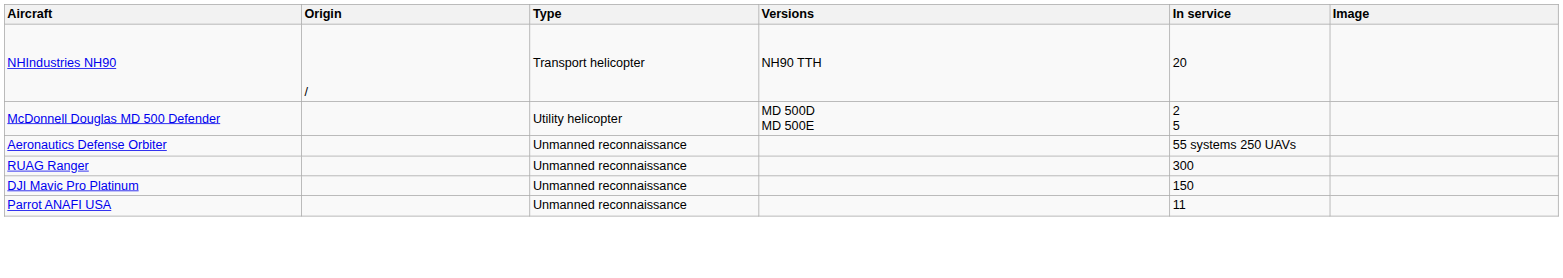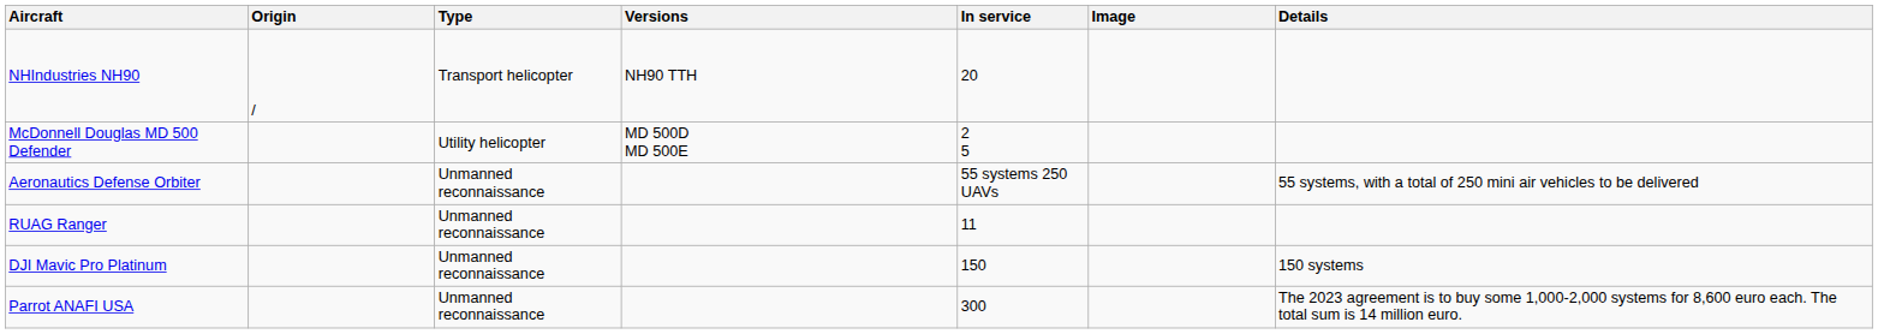 <table class="wikitable">
 <tr>
 <th style="text-align: left; width:13%;">Aircraft</th>
 <th style="text-align: left; width:10%;">Origin</th>
 <th style="text-align: left; width:10%;">Type</th>
 <th style="text-align: left; width:18%;">Versions</th>
 <th style="text-align: left; width:7%;">In service</th>
 <th style="text-align: left; width:10%;">Image</th>
+<th style="text-align: left; width:42%;">Details</th>
 </tr>
 <tr>
 <td><a href='#'>NHIndustries NH90</a></td>
 <td><br> <br> <br> <br>/ </td>
 <td>Transport helicopter</td>
 <td>NH90 TTH</td>
 <td>20</td>
+<td></td>
 <td></td>
 </tr>
 <tr>
 <td><a href='#'>McDonnell Douglas MD 500 Defender</a></td>
 <td></td>
 <td>Utility helicopter</td>
 <td>MD 500D<br>MD 500E</td>
 <td>2<br>5</td>
 <td></td>
+<td></td>
 </tr>
 <tr>
 <td><a href='#'>Aeronautics Defense Orbiter</a></td>
 <td></td>
 <td>Unmanned reconnaissance</td>
 <td></td>
 <td>55 systems 250 UAVs</td>
 <td></td>
+<td>55 systems, with a total of 250 mini air vehicles to be delivered</td>
 </tr>
 <tr>
 <td><a href='#'>RUAG Ranger</a></td>
 <td><br></td>
 <td>Unmanned reconnaissance</td>
 <td></td>
-<td>300</td>
+<td>11</td>
+<td></td>
 <td></td>
 </tr>
 <tr>
 <td><a href='#'>DJI Mavic Pro Platinum</a></td>
 <td></td>
 <td>Unmanned reconnaissance</td>
 <td></td>
 <td>150</td>
 <td></td>
+<td>150 systems</td>
 </tr>
 <tr>
 <td><a href='#'>Parrot ANAFI USA</a></td>
 <td></td>
 <td>Unmanned reconnaissance</td>
 <td></td>
-<td>11</td>
+<td>300</td>
 <td></td>
+<td>The 2023 agreement is to buy some 1,000-2,000 systems for 8,600 euro each. The total sum is 14 million euro.</td>
 </tr>
 </table>
